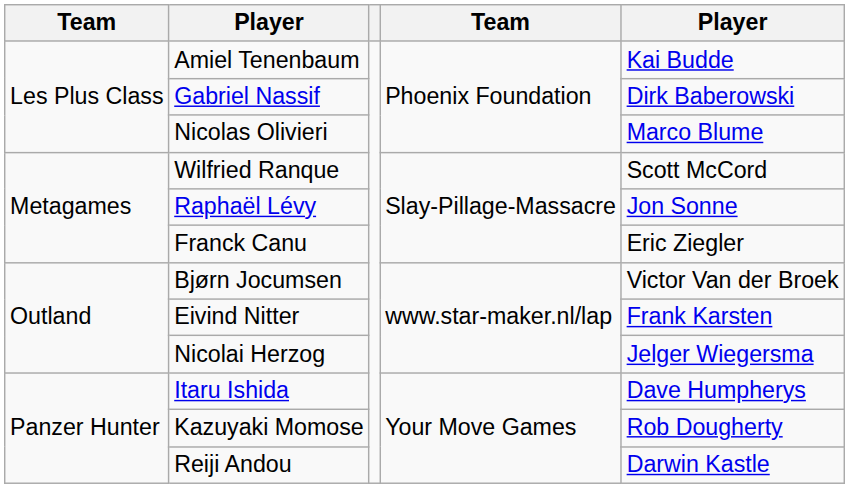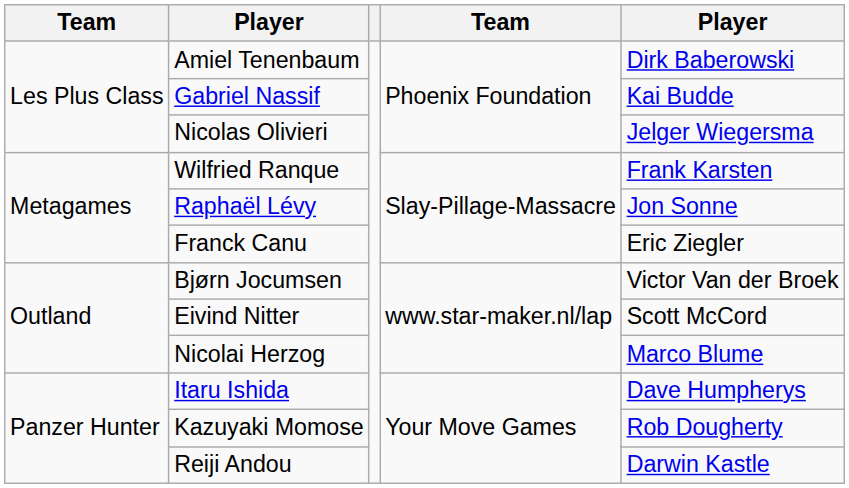 <table class="wikitable">
 <tr>
 <th>Team</th>
 <th>Player</th>
 <th></th>
 <th>Team</th>
 <th>Player</th>
 </tr>
 <tr>
 <td rowspan=3>Les Plus Class</td>
 <td> Amiel Tenenbaum</td>
 <td rowspan=12></td>
 <td rowspan=3>Phoenix Foundation</td>
+<td> <a href='#'>Dirk Baberowski</a></td>
+</tr>
+<tr>
+<td> <a href='#'>Gabriel Nassif</a></td>
 <td> <a href='#'>Kai Budde</a></td>
 </tr>
 <tr>
-<td> <a href='#'>Gabriel Nassif</a></td>
-<td> <a href='#'>Dirk Baberowski</a></td>
-</tr>
-<tr>
 <td> Nicolas Olivieri</td>
-<td> <a href='#'>Marco Blume</a></td>
+<td> <a href='#'>Jelger Wiegersma</a></td>
 </tr>
 <tr>
 <td rowspan=3>Metagames</td>
 <td> Wilfried Ranque</td>
 <td rowspan=3>Slay-Pillage-Massacre</td>
-<td> Scott McCord</td>
+<td> <a href='#'>Frank Karsten</a></td>
 </tr>
 <tr>
 <td> <a href='#'>Raphaël Lévy</a></td>
 <td> <a href='#'>Jon Sonne</a></td>
 </tr>
 <tr>
 <td> Franck Canu</td>
 <td> Eric Ziegler</td>
 </tr>
 <tr>
 <td rowspan=3>Outland</td>
 <td> Bjørn Jocumsen</td>
 <td rowspan=3>www.star-maker.nl/lap</td>
 <td> Victor Van der Broek</td>
 </tr>
 <tr>
 <td> Eivind Nitter</td>
-<td> <a href='#'>Frank Karsten</a></td>
+<td> Scott McCord</td>
 </tr>
 <tr>
 <td> Nicolai Herzog</td>
-<td> <a href='#'>Jelger Wiegersma</a></td>
+<td> <a href='#'>Marco Blume</a></td>
 </tr>
 <tr>
 <td rowspan=3>Panzer Hunter</td>
 <td> <a href='#'>Itaru Ishida</a></td>
 <td rowspan=3>Your Move Games</td>
 <td> <a href='#'>Dave Humpherys</a></td>
 </tr>
 <tr>
 <td> Kazuyaki Momose</td>
 <td> <a href='#'>Rob Dougherty</a></td>
 </tr>
 <tr>
 <td> Reiji Andou</td>
 <td> <a href='#'>Darwin Kastle</a></td>
 </tr>
 </table>
